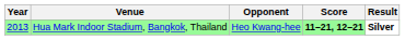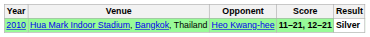 <table class="sortable wikitable" style="font-size: 90%;">
 <tr>
 <th>Year</th>
 <th>Venue</th>
 <th>Opponent</th>
 <th>Score</th>
 <th>Result</th>
 </tr>
 <tr style="background:#98FB98">
-<td align="center"><a href='#'>2013</a></td>
+<td align="center"><a href='#'>2010</a></td>
 <td align="left"><a href='#'>Hua Mark Indoor Stadium</a>, <a href='#'>Bangkok</a>, Thailand</td>
 <td align="left"> <a href='#'>Heo Kwang-hee</a></td>
 <td align="left"><strong>11–21, 12–21</strong></td>
 <td style="text-align:left; background:white"> <strong>Silver</strong></td>
 </tr>
 </table>
